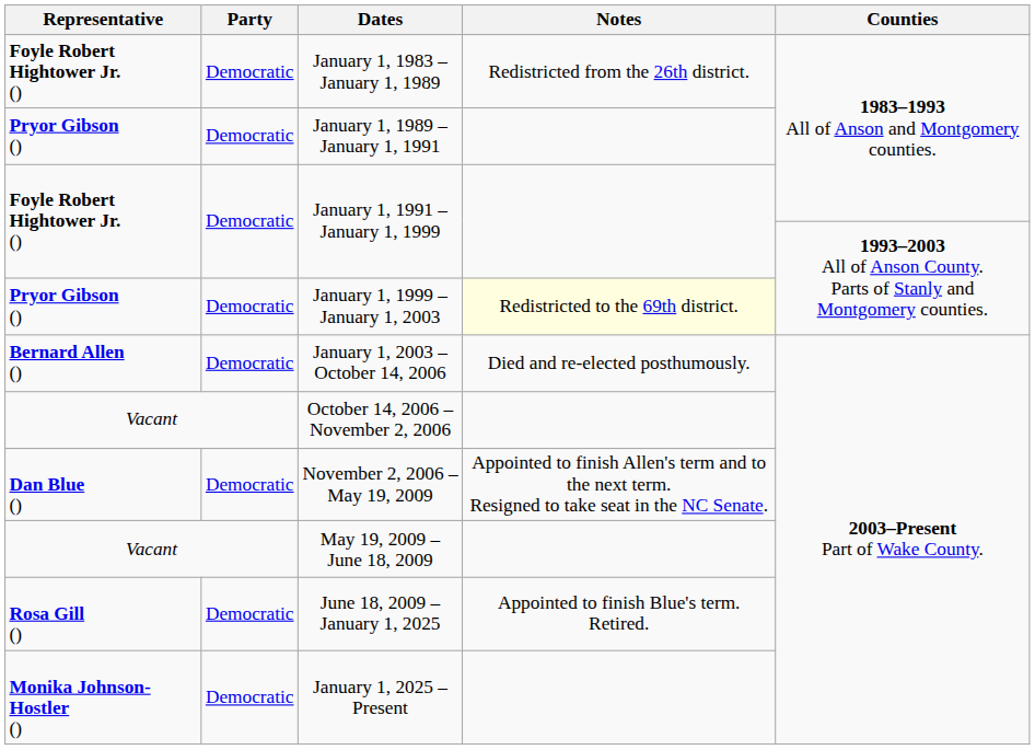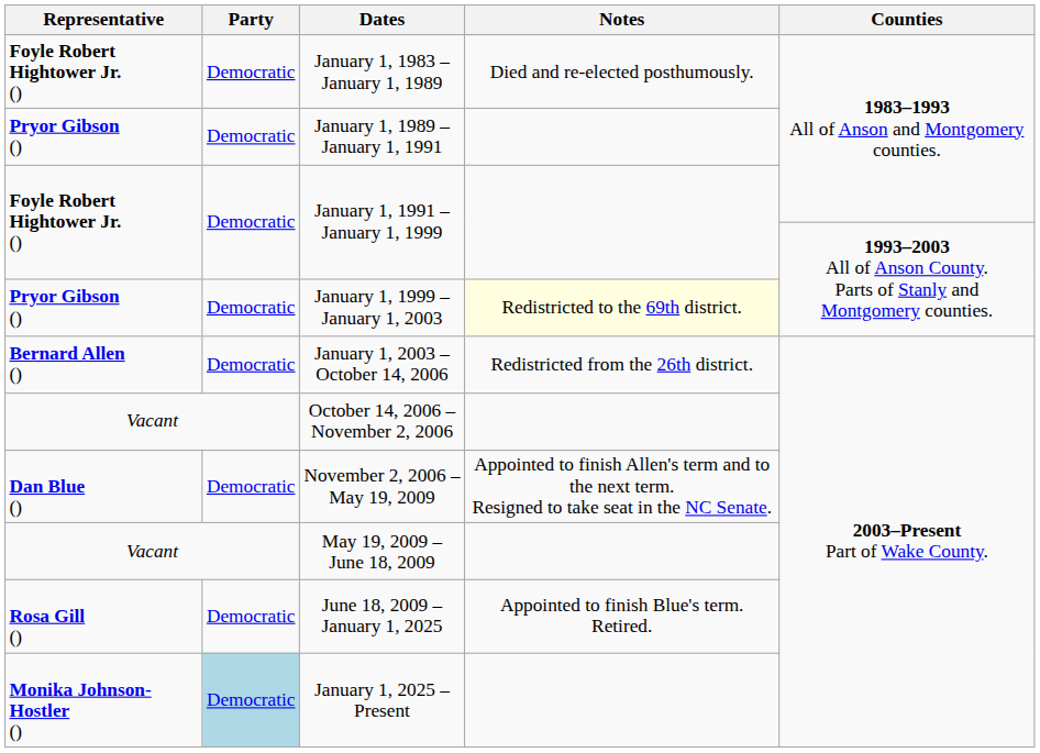 <table class=wikitable style="text-align:center">
 <tr>
 <th>Representative</th>
 <th>Party</th>
 <th>Dates</th>
 <th>Notes</th>
 <th>Counties</th>
 </tr>
 <tr style="height:3em">
 <td align=left><strong>Foyle Robert Hightower Jr.</strong><br>()</td>
 <td><a href='#'>Democratic</a></td>
 <td nowrap>January 1, 1983 – <br> January 1, 1989</td>
-<td>Redistricted from the <a href='#'>26th</a> district.</td>
+<td>Died and re-elected posthumously.</td>
 <td rowspan=3><strong>1983–1993</strong> <br> All of <a href='#'>Anson</a> and <a href='#'>Montgomery</a> counties.</td>
 </tr>
 <tr style="height:3em">
 <td align=left><strong><a href='#'>Pryor Gibson</a></strong><br>()</td>
 <td><a href='#'>Democratic</a></td>
 <td nowrap>January 1, 1989 – <br> January 1, 1991</td>
 <td></td>
 </tr>
 <tr style="height:3em">
 <td rowspan=2 align=left><strong>Foyle Robert Hightower Jr.</strong><br>()</td>
 <td rowspan=2 ><a href='#'>Democratic</a></td>
 <td rowspan=2 nowrap>January 1, 1991 – <br> January 1, 1999</td>
 <td rowspan=2></td>
 </tr>
 <tr style="height:3em">
 <td rowspan=2><strong>1993–2003</strong> <br> All of <a href='#'>Anson County</a>. <br> Parts of <a href='#'>Stanly</a> and <a href='#'>Montgomery</a> counties.</td>
 </tr>
 <tr style="height:3em">
 <td align=left><strong><a href='#'>Pryor Gibson</a></strong><br>()</td>
 <td><a href='#'>Democratic</a></td>
 <td nowrap>January 1, 1999 – <br> January 1, 2003</td>
 <td style="background: lightyellow;">Redistricted to the <a href='#'>69th</a> district.</td>
 </tr>
 <tr style="height:3em">
 <td align=left><strong><a href='#'>Bernard Allen</a></strong><br>()</td>
 <td><a href='#'>Democratic</a></td>
 <td nowrap>January 1, 2003 – <br> October 14, 2006</td>
-<td>Died and re-elected posthumously.</td>
+<td>Redistricted from the <a href='#'>26th</a> district.</td>
 <td rowspan=6><strong>2003–Present</strong> <br> Part of <a href='#'>Wake County</a>.</td>
 </tr>
 <tr style="height:3em">
 <td colspan=2><em>Vacant</em></td>
 <td nowrap>October 14, 2006 – <br> November 2, 2006</td>
 <td></td>
 </tr>
 <tr style="height:3em">
 <td align=left><br><strong><a href='#'>Dan Blue</a></strong><br>()</td>
 <td><a href='#'>Democratic</a></td>
 <td nowrap>November 2, 2006 – <br> May 19, 2009</td>
 <td>Appointed to finish Allen's term and to the next term. <br> Resigned to take seat in the <a href='#'>NC Senate</a>.</td>
 </tr>
 <tr style="height:3em">
 <td colspan=2><em>Vacant</em></td>
 <td nowrap>May 19, 2009 – <br> June 18, 2009</td>
 <td></td>
 </tr>
 <tr style="height:3em">
 <td align=left><br><strong><a href='#'>Rosa Gill</a></strong><br>()</td>
 <td><a href='#'>Democratic</a></td>
 <td nowrap>June 18, 2009 – <br> January 1, 2025</td>
 <td>Appointed to finish Blue's term. <br> Retired.</td>
 </tr>
 <tr style="height:3em">
 <td align=left><br><strong><a href='#'>Monika Johnson-Hostler</a></strong><br>()</td>
-<td><a href='#'>Democratic</a></td>
+<td style="background: lightblue;"><a href='#'>Democratic</a></td>
 <td nowrap>January 1, 2025 – <br> Present</td>
 <td></td>
 </tr>
 </table>
